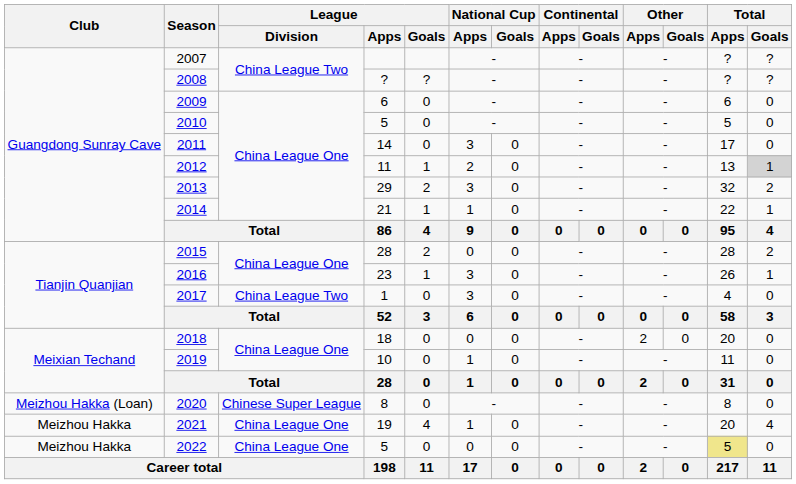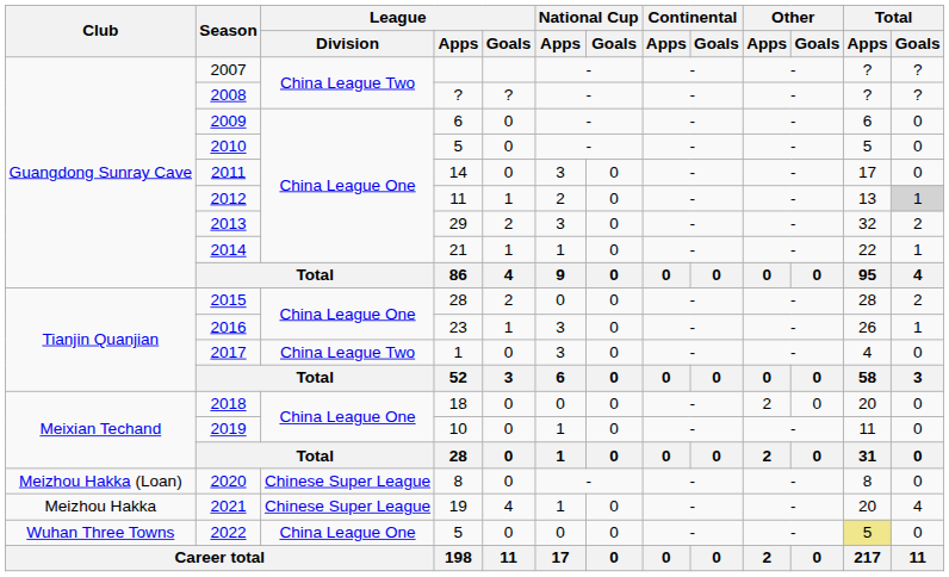 <table class="wikitable" style="text-align: center">
 <tr>
 <th rowspan="2">Club</th>
 <th rowspan="2">Season</th>
 <th colspan="3">League</th>
 <th colspan="2">National Cup</th>
 <th colspan="2">Continental</th>
 <th colspan="2">Other</th>
 <th colspan="2">Total</th>
 </tr>
 <tr>
 <th>Division</th>
 <th>Apps</th>
 <th>Goals</th>
 <th>Apps</th>
 <th>Goals</th>
 <th>Apps</th>
 <th>Goals</th>
 <th>Apps</th>
 <th>Goals</th>
 <th>Apps</th>
 <th>Goals</th>
 </tr>
 <tr>
 <td rowspan=9><a href='#'>Guangdong Sunray Cave</a></td>
 <td>2007</td>
 <td rowspan="2"><a href='#'>China League Two</a></td>
 <td></td>
 <td></td>
 <td colspan="2">-</td>
 <td colspan="2">-</td>
 <td colspan="2">-</td>
 <td>?</td>
 <td>?</td>
 </tr>
 <tr>
 <td><a href='#'>2008</a></td>
 <td>?</td>
 <td>?</td>
 <td colspan="2">-</td>
 <td colspan="2">-</td>
 <td colspan="2">-</td>
 <td>?</td>
 <td>?</td>
 </tr>
 <tr>
 <td><a href='#'>2009</a></td>
 <td rowspan="6"><a href='#'>China League One</a></td>
 <td>6</td>
 <td>0</td>
 <td colspan="2">-</td>
 <td colspan="2">-</td>
 <td colspan="2">-</td>
 <td>6</td>
 <td>0</td>
 </tr>
 <tr>
 <td><a href='#'>2010</a></td>
 <td>5</td>
 <td>0</td>
 <td colspan="2">-</td>
 <td colspan="2">-</td>
 <td colspan="2">-</td>
 <td>5</td>
 <td>0</td>
 </tr>
 <tr>
 <td><a href='#'>2011</a></td>
 <td>14</td>
 <td>0</td>
 <td>3</td>
 <td>0</td>
 <td colspan="2">-</td>
 <td colspan="2">-</td>
 <td>17</td>
 <td>0</td>
 </tr>
 <tr>
 <td><a href='#'>2012</a></td>
 <td>11</td>
 <td>1</td>
 <td>2</td>
 <td>0</td>
 <td colspan="2">-</td>
 <td colspan="2">-</td>
 <td>13</td>
 <td style="background: lightgrey;">1</td>
 </tr>
 <tr>
 <td><a href='#'>2013</a></td>
 <td>29</td>
 <td>2</td>
 <td>3</td>
 <td>0</td>
 <td colspan="2">-</td>
 <td colspan="2">-</td>
 <td>32</td>
 <td>2</td>
 </tr>
 <tr>
 <td><a href='#'>2014</a></td>
 <td>21</td>
 <td>1</td>
 <td>1</td>
 <td>0</td>
 <td colspan="2">-</td>
 <td colspan="2">-</td>
 <td>22</td>
 <td>1</td>
 </tr>
 <tr>
 <th colspan="2"><strong>Total</strong></th>
 <th>86</th>
 <th>4</th>
 <th>9</th>
 <th>0</th>
 <th>0</th>
 <th>0</th>
 <th>0</th>
 <th>0</th>
 <th>95</th>
 <th>4</th>
 </tr>
 <tr>
 <td rowspan=4><a href='#'>Tianjin Quanjian</a></td>
 <td><a href='#'>2015</a></td>
 <td rowspan="2"><a href='#'>China League One</a></td>
 <td>28</td>
 <td>2</td>
 <td>0</td>
 <td>0</td>
 <td colspan="2">-</td>
 <td colspan="2">-</td>
 <td>28</td>
 <td>2</td>
 </tr>
 <tr>
 <td><a href='#'>2016</a></td>
 <td>23</td>
 <td>1</td>
 <td>3</td>
 <td>0</td>
 <td colspan="2">-</td>
 <td colspan="2">-</td>
 <td>26</td>
 <td>1</td>
 </tr>
 <tr>
 <td><a href='#'>2017</a></td>
 <td><a href='#'>China League Two</a></td>
 <td>1</td>
 <td>0</td>
 <td>3</td>
 <td>0</td>
 <td colspan="2">-</td>
 <td colspan="2">-</td>
 <td>4</td>
 <td>0</td>
 </tr>
 <tr>
 <th colspan="2"><strong>Total</strong></th>
 <th>52</th>
 <th>3</th>
 <th>6</th>
 <th>0</th>
 <th>0</th>
 <th>0</th>
 <th>0</th>
 <th>0</th>
 <th>58</th>
 <th>3</th>
 </tr>
 <tr>
 <td rowspan=3><a href='#'>Meixian Techand</a></td>
 <td><a href='#'>2018</a></td>
 <td rowspan=2><a href='#'>China League One</a></td>
 <td>18</td>
 <td>0</td>
 <td>0</td>
 <td>0</td>
 <td colspan=2>-</td>
 <td>2</td>
 <td>0</td>
 <td>20</td>
 <td>0</td>
 </tr>
 <tr>
 <td><a href='#'>2019</a></td>
 <td>10</td>
 <td>0</td>
 <td>1</td>
 <td>0</td>
 <td colspan=2>-</td>
 <td colspan=2>-</td>
 <td>11</td>
 <td>0</td>
 </tr>
 <tr>
 <th colspan="2"><strong>Total</strong></th>
 <th>28</th>
 <th>0</th>
 <th>1</th>
 <th>0</th>
 <th>0</th>
 <th>0</th>
 <th>2</th>
 <th>0</th>
 <th>31</th>
 <th>0</th>
 </tr>
 <tr>
 <td><a href='#'>Meizhou Hakka</a> (Loan)</td>
 <td><a href='#'>2020</a></td>
 <td><a href='#'>Chinese Super League</a></td>
 <td>8</td>
 <td>0</td>
 <td colspan="2">-</td>
 <td colspan="2">-</td>
 <td colspan="2">-</td>
 <td>8</td>
 <td>0</td>
 </tr>
 <tr>
 <td>Meizhou Hakka</td>
 <td><a href='#'>2021</a></td>
-<td><a href='#'>China League One</a></td>
+<td><a href='#'>Chinese Super League</a></td>
 <td>19</td>
 <td>4</td>
 <td>1</td>
 <td>0</td>
 <td colspan="2">-</td>
 <td colspan="2">-</td>
 <td>20</td>
 <td>4</td>
 </tr>
 <tr>
-<td>Meizhou Hakka</td>
+<td><a href='#'>Wuhan Three Towns</a></td>
 <td><a href='#'>2022</a></td>
 <td><a href='#'>China League One</a></td>
 <td>5</td>
 <td>0</td>
 <td>0</td>
 <td>0</td>
 <td colspan="2">-</td>
 <td colspan="2">-</td>
 <td style="background: khaki;">5</td>
 <td>0</td>
 </tr>
 <tr>
 <th colspan=3>Career total</th>
 <th>198</th>
 <th>11</th>
 <th>17</th>
 <th>0</th>
 <th>0</th>
 <th>0</th>
 <th>2</th>
 <th>0</th>
 <th>217</th>
 <th>11</th>
 </tr>
 </table>
